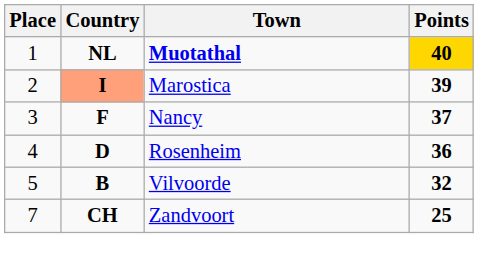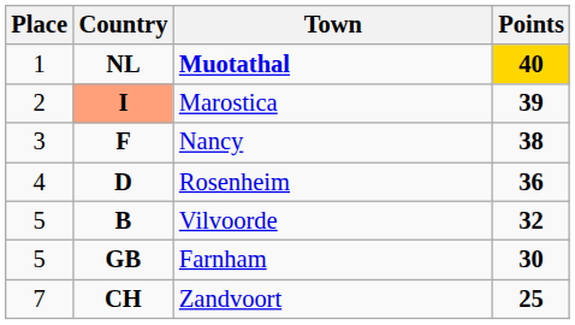 <table class="wikitable">
 <tr>
 <th width="25">Place</th>
 <th width="25">Country</th>
 <th width="200">Town</th>
 <th width="25">Points</th>
 </tr>
 <tr>
 <td align="center">1</td>
 <td align="center"><strong>NL</strong></td>
 <td align="left"><strong><a href='#'>Muotathal</a></strong></td>
 <td align="center"; style="background-color:gold;"><strong>40</strong></td>
 </tr>
 <tr>
 <td align="center">2</td>
 <td align="center" style="background: lightsalmon;"><strong>I</strong></td>
 <td align="left"><a href='#'>Marostica</a></td>
 <td align="center"><strong>39</strong></td>
 </tr>
 <tr>
 <td align="center">3</td>
 <td align="center"><strong>F</strong></td>
 <td align="left"><a href='#'>Nancy</a></td>
-<td align="center"><strong>37</strong></td>
+<td align="center"><strong>38</strong></td>
 </tr>
 <tr>
 <td align="center">4</td>
 <td align="center"><strong>D</strong></td>
 <td align="left"><a href='#'>Rosenheim</a></td>
 <td align="center"><strong>36</strong></td>
 </tr>
 <tr>
 <td align="center">5</td>
 <td align="center"><strong>B</strong></td>
 <td align="left"><a href='#'>Vilvoorde</a></td>
 <td align="center"><strong>32</strong></td>
 </tr>
 <tr>
+<td align="center">5</td>
+<td align="center"><strong>GB</strong></td>
+<td align="left"><a href='#'>Farnham</a></td>
+<td align="center"><strong>30</strong></td>
+</tr>
+<tr>
 <td align="center">7</td>
 <td align="center"><strong>CH</strong></td>
 <td align="left"><a href='#'>Zandvoort</a></td>
 <td align="center"><strong>25</strong></td>
 </tr>
 </table>
